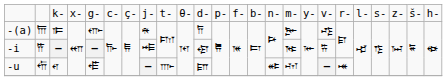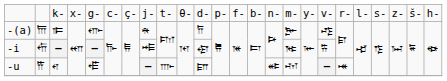 <table class="wikitable">
 <tr>
 <td></td>
 <td></td>
 <td><span>k-</span></td>
 <td><span>x-</span></td>
 <td><span>g-</span></td>
 <td><span>c-</span></td>
 <td><span>ç-</span></td>
 <td><span>j-</span></td>
 <td><span>t-</span></td>
 <td><span>θ-</span></td>
 <td><span>d-</span></td>
 <td><span>p-</span></td>
 <td><span>f-</span></td>
 <td><span>b-</span></td>
 <td><span>n-</span></td>
 <td><span>m-</span></td>
 <td><span>y-</span></td>
 <td><span>v-</span></td>
 <td><span>r-</span></td>
 <td><span>l-</span></td>
 <td><span>s-</span></td>
 <td><span>z-</span></td>
 <td><span>š-</span></td>
 <td><span>h-</span></td>
 </tr>
 <tr>
 <td><span>-(a)</span></td>
 <td><span>𐎠</span></td>
 <td><span>𐎣</span></td>
 <td rowspan=3><span>𐎧</span></td>
 <td><span>𐎥</span></td>
 <td rowspan=3><span>𐎨</span></td>
 <td rowspan=3><span>𐏂</span></td>
 <td><span>𐎩</span></td>
 <td rowspan=2><span>𐎫</span></td>
 <td rowspan=3><span>𐎰</span></td>
 <td><span>𐎭</span></td>
 <td rowspan=3><span>𐎱</span></td>
 <td rowspan=3><span>𐎳</span></td>
 <td rowspan=3><span>𐎲</span></td>
 <td rowspan=2><span>𐎴</span></td>
 <td><span>𐎸</span></td>
 <td rowspan=3><span>𐎹</span></td>
 <td><span>𐎺</span></td>
 <td rowspan=2><span>𐎼</span></td>
 <td rowspan=3><span>𐎾</span></td>
 <td rowspan=3><span>𐎿</span></td>
 <td rowspan=3><span>𐏀</span></td>
 <td rowspan=3><span>𐏁</span></td>
 <td rowspan=3><span>𐏃</span></td>
 </tr>
 <tr>
 <td><span>-i</span></td>
-<td><span>𐎡</span></td>
+<td><span>𐎢</span></td>
 <th><span>—</span></th>
 <th><span>—</span></th>
 <td><span>𐎪</span></td>
 <td><span>𐎯</span></td>
 <td><span>𐎷</span></td>
 <td><span>𐎻</span></td>
 </tr>
 <tr>
 <td><span>-u</span></td>
-<td><span>𐎢</span></td>
+<td><span>𐎡</span></td>
 <td><span>𐎤</span></td>
 <td><span>𐎦</span></td>
 <th><span>—</span></th>
 <td><span>𐎬</span></td>
 <td><span>𐎮</span></td>
 <td><span>𐎵</span></td>
 <td><span>𐎶</span></td>
 <th><span>—</span></th>
 <td><span>𐎽</span></td>
 </tr>
 <tr>
 </tr>
 </table>
